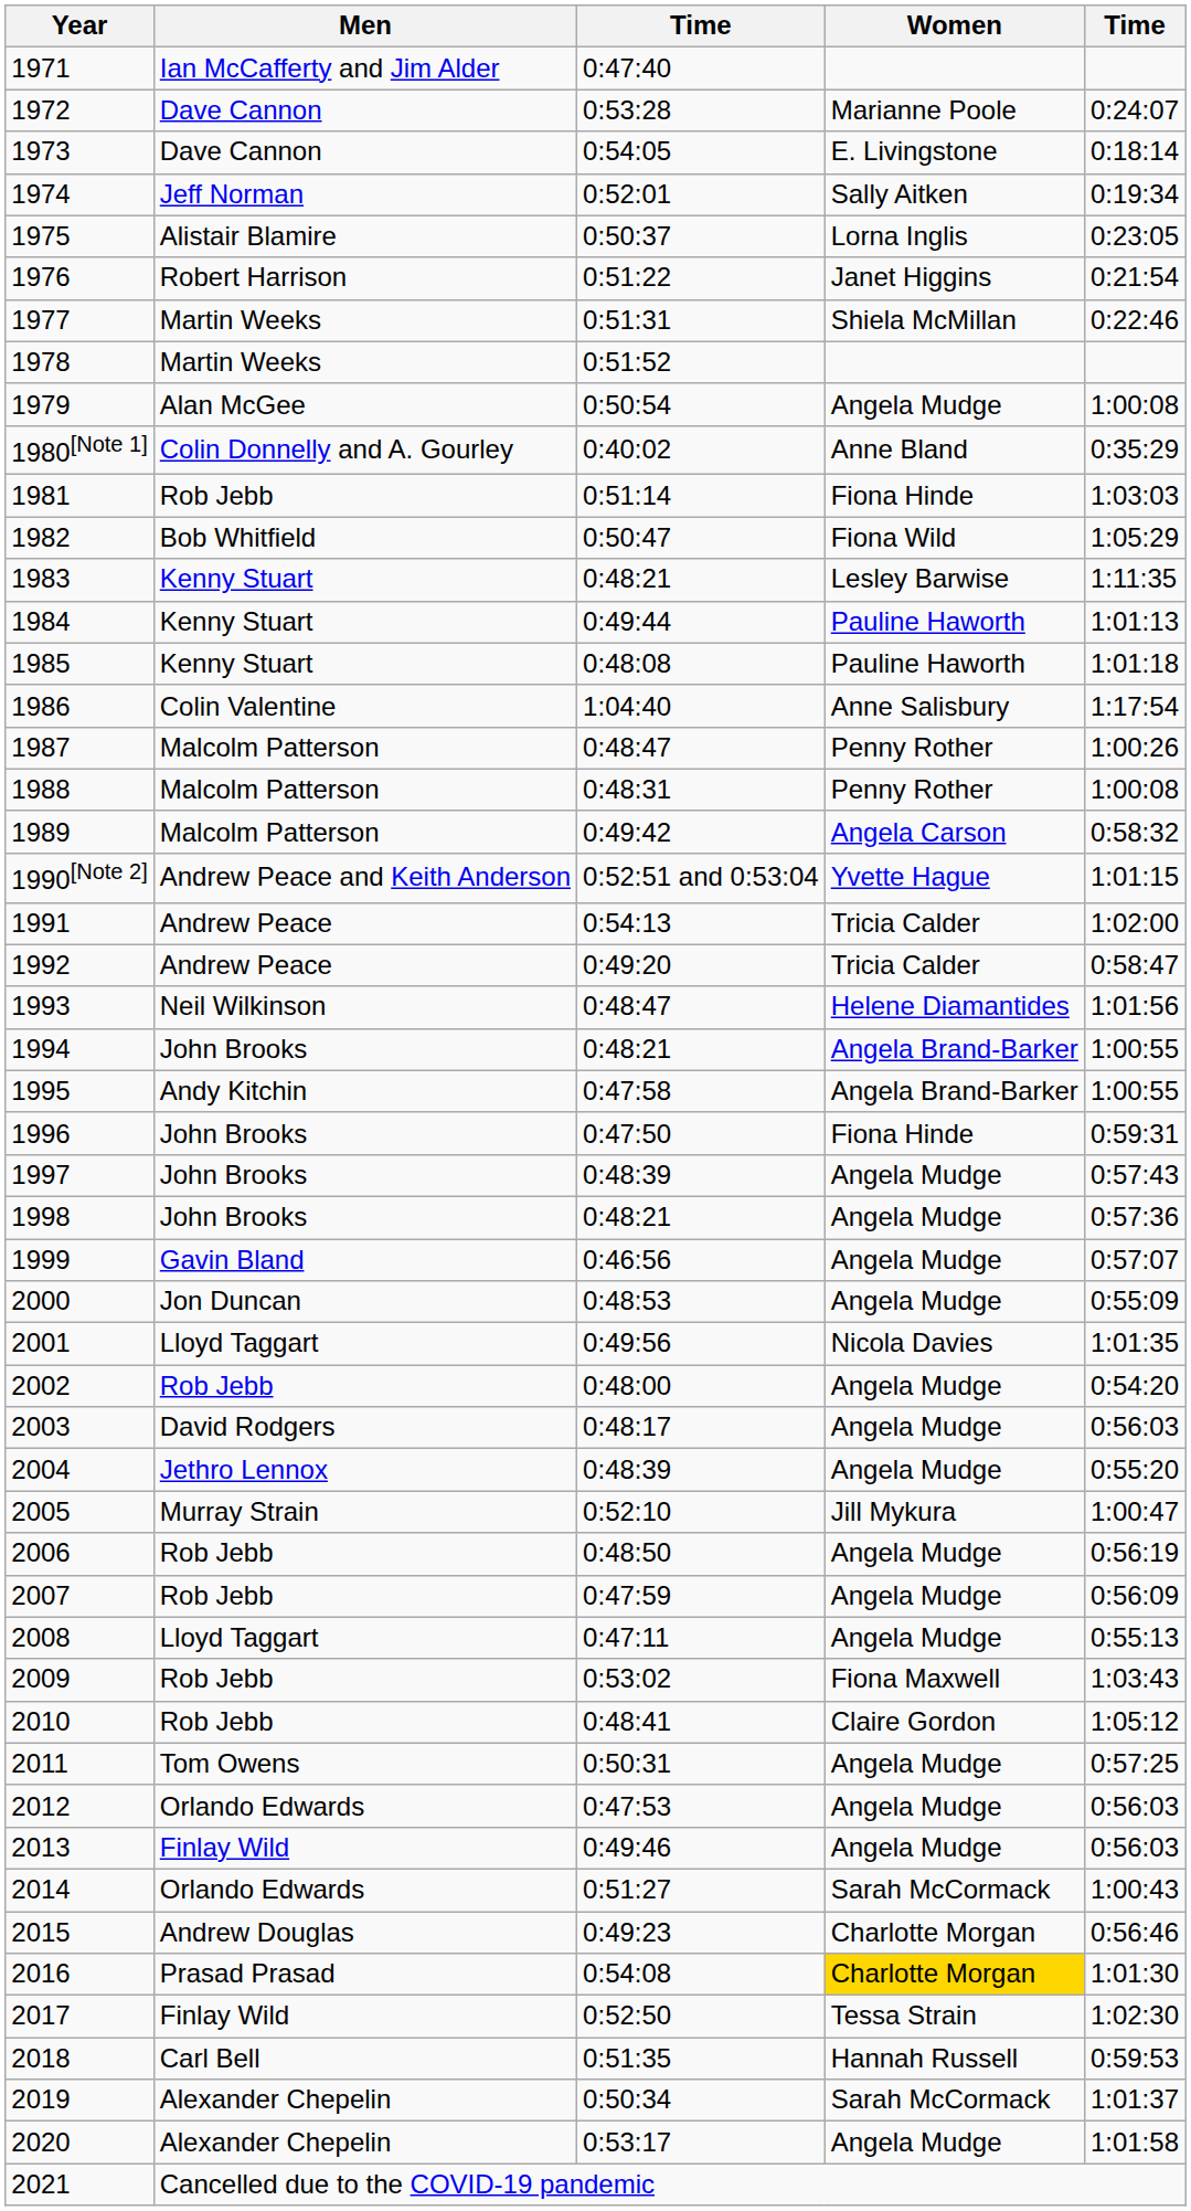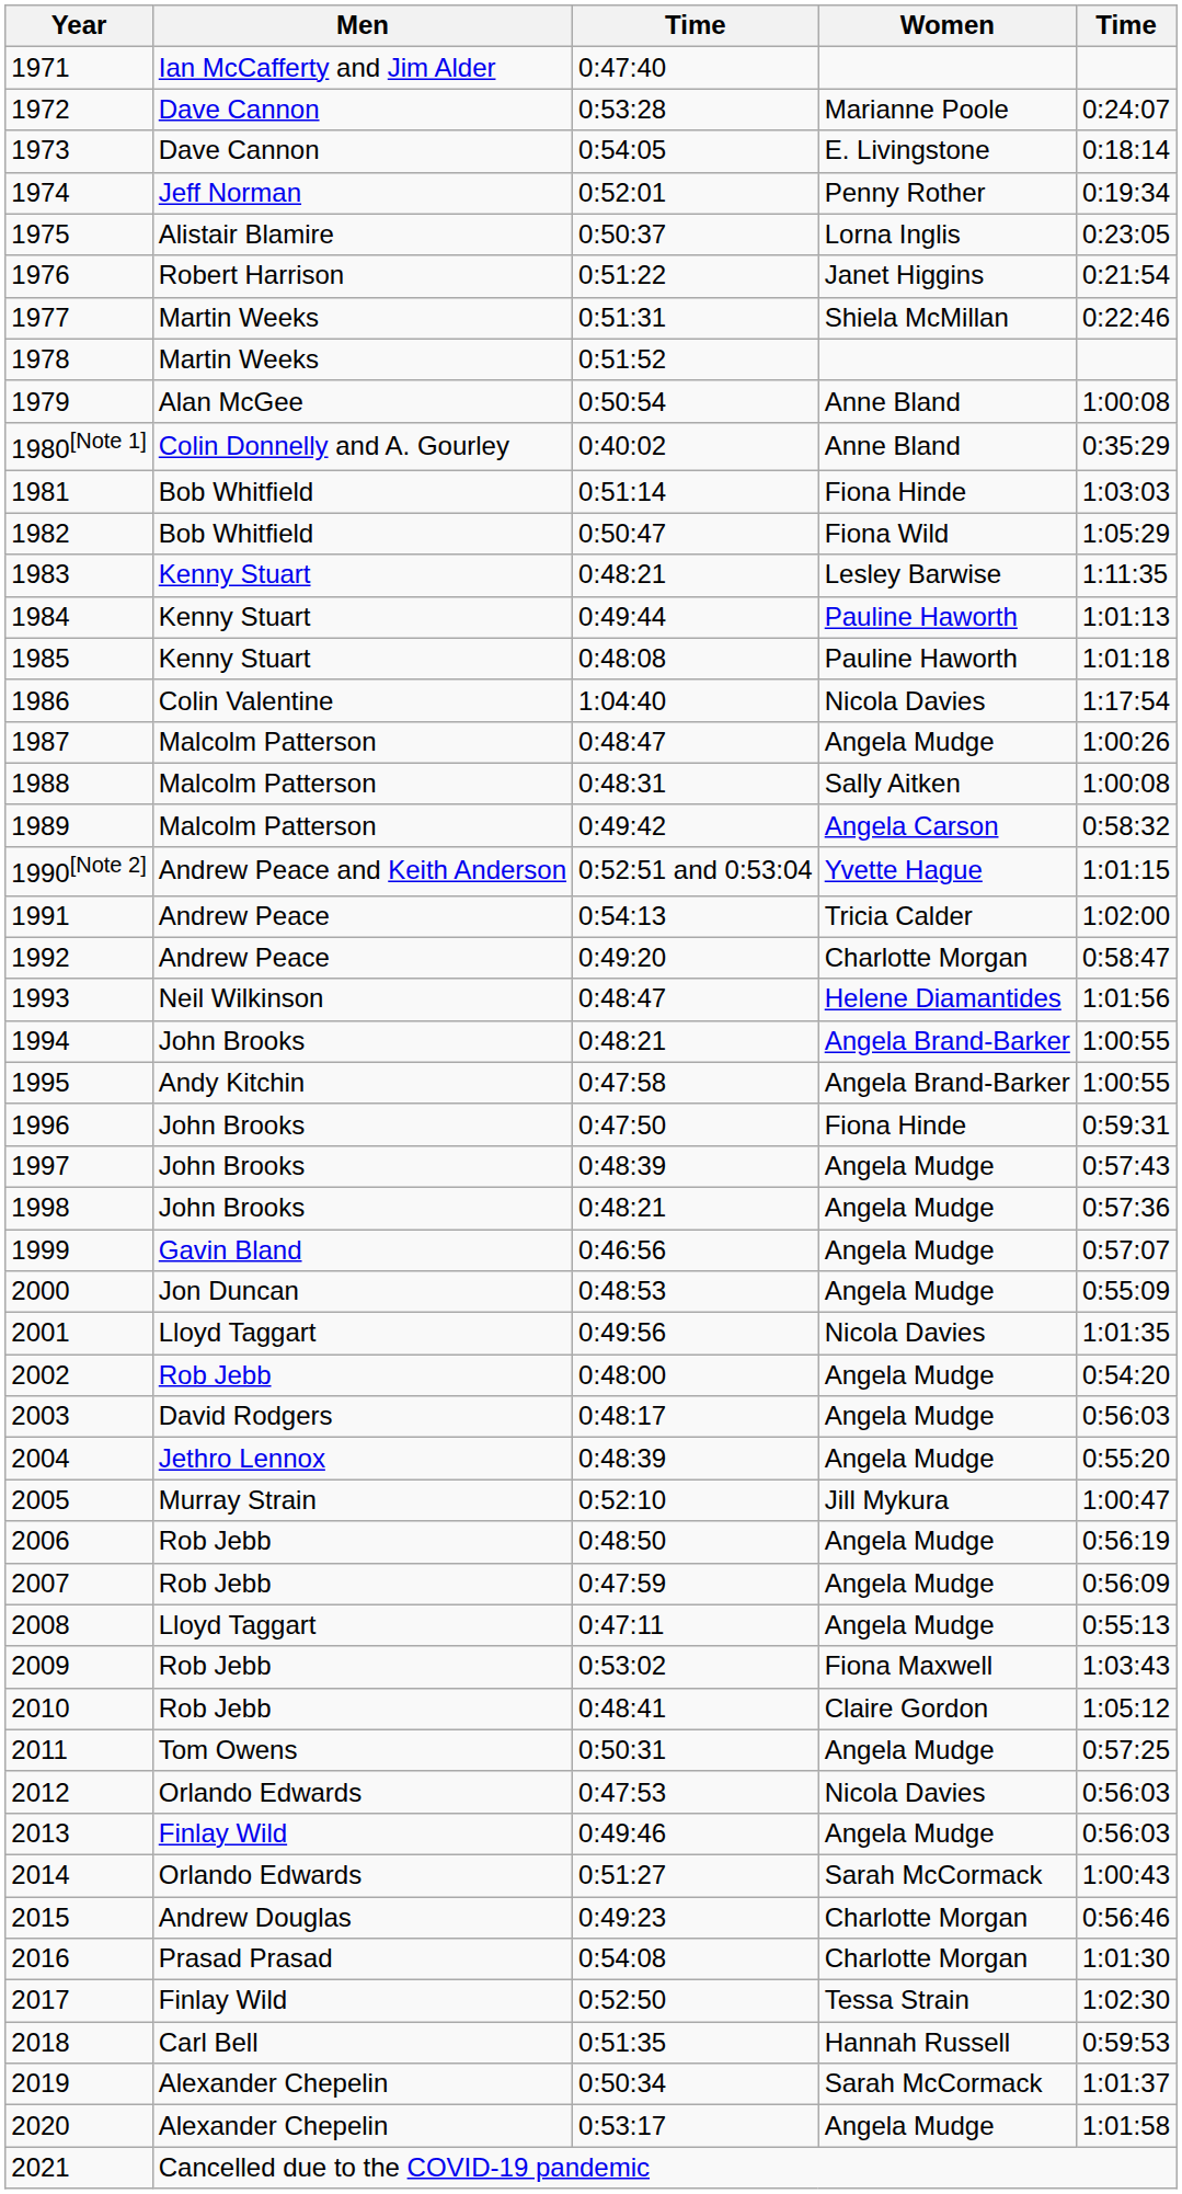 <table class="wikitable sortable">
 <tr>
 <th>Year</th>
 <th>Men</th>
 <th>Time</th>
 <th>Women</th>
 <th>Time</th>
 </tr>
 <tr>
 <td>1971</td>
 <td><a href='#'>Ian McCafferty</a> and <a href='#'>Jim Alder</a></td>
 <td>0:47:40</td>
 <td></td>
 <td></td>
 </tr>
 <tr>
 <td>1972</td>
 <td><a href='#'>Dave Cannon</a></td>
 <td>0:53:28</td>
 <td>Marianne Poole</td>
 <td>0:24:07</td>
 </tr>
 <tr>
 <td>1973</td>
 <td>Dave Cannon</td>
 <td>0:54:05</td>
 <td>E. Livingstone</td>
 <td>0:18:14</td>
 </tr>
 <tr>
 <td>1974</td>
 <td><a href='#'>Jeff Norman</a></td>
 <td>0:52:01</td>
-<td>Sally Aitken</td>
+<td>Penny Rother</td>
 <td>0:19:34</td>
 </tr>
 <tr>
 <td>1975</td>
 <td>Alistair Blamire</td>
 <td>0:50:37</td>
 <td>Lorna Inglis</td>
 <td>0:23:05</td>
 </tr>
 <tr>
 <td>1976</td>
 <td>Robert Harrison</td>
 <td>0:51:22</td>
 <td>Janet Higgins</td>
 <td>0:21:54</td>
 </tr>
 <tr>
 <td>1977</td>
 <td>Martin Weeks</td>
 <td>0:51:31</td>
 <td>Shiela McMillan</td>
 <td>0:22:46</td>
 </tr>
 <tr>
 <td>1978</td>
 <td>Martin Weeks</td>
 <td>0:51:52</td>
 <td></td>
 <td></td>
 </tr>
 <tr>
 <td>1979</td>
 <td>Alan McGee</td>
 <td>0:50:54</td>
-<td>Angela Mudge</td>
+<td>Anne Bland</td>
 <td>1:00:08</td>
 </tr>
 <tr>
 <td>1980<sup>[Note 1]</sup></td>
 <td><a href='#'>Colin Donnelly</a> and A. Gourley</td>
 <td>0:40:02</td>
 <td>Anne Bland</td>
 <td>0:35:29</td>
 </tr>
 <tr>
 <td>1981</td>
-<td>Rob Jebb</td>
+<td>Bob Whitfield</td>
 <td>0:51:14</td>
 <td>Fiona Hinde</td>
 <td>1:03:03</td>
 </tr>
 <tr>
 <td>1982</td>
 <td>Bob Whitfield</td>
 <td>0:50:47</td>
 <td>Fiona Wild</td>
 <td>1:05:29</td>
 </tr>
 <tr>
 <td>1983</td>
 <td><a href='#'>Kenny Stuart</a></td>
 <td>0:48:21</td>
 <td>Lesley Barwise</td>
 <td>1:11:35</td>
 </tr>
 <tr>
 <td>1984</td>
 <td>Kenny Stuart</td>
 <td>0:49:44</td>
 <td><a href='#'>Pauline Haworth</a></td>
 <td>1:01:13</td>
 </tr>
 <tr>
 <td>1985</td>
 <td>Kenny Stuart</td>
 <td>0:48:08</td>
 <td>Pauline Haworth</td>
 <td>1:01:18</td>
 </tr>
 <tr>
 <td>1986</td>
 <td>Colin Valentine</td>
 <td>1:04:40</td>
-<td>Anne Salisbury</td>
+<td>Nicola Davies</td>
 <td>1:17:54</td>
 </tr>
 <tr>
 <td>1987</td>
 <td>Malcolm Patterson</td>
 <td>0:48:47</td>
-<td>Penny Rother</td>
+<td>Angela Mudge</td>
 <td>1:00:26</td>
 </tr>
 <tr>
 <td>1988</td>
 <td>Malcolm Patterson</td>
 <td>0:48:31</td>
-<td>Penny Rother</td>
+<td>Sally Aitken</td>
 <td>1:00:08</td>
 </tr>
 <tr>
 <td>1989</td>
 <td>Malcolm Patterson</td>
 <td>0:49:42</td>
 <td><a href='#'>Angela Carson</a></td>
 <td>0:58:32</td>
 </tr>
 <tr>
 <td>1990<sup>[Note 2]</sup></td>
 <td>Andrew Peace and <a href='#'>Keith Anderson</a></td>
 <td>0:52:51 and 0:53:04</td>
 <td><a href='#'>Yvette Hague</a></td>
 <td>1:01:15</td>
 </tr>
 <tr>
 <td>1991</td>
 <td>Andrew Peace</td>
 <td>0:54:13</td>
 <td>Tricia Calder</td>
 <td>1:02:00</td>
 </tr>
 <tr>
 <td>1992</td>
 <td>Andrew Peace</td>
 <td>0:49:20</td>
-<td>Tricia Calder</td>
+<td>Charlotte Morgan</td>
 <td>0:58:47</td>
 </tr>
 <tr>
 <td>1993</td>
 <td>Neil Wilkinson</td>
 <td>0:48:47</td>
 <td><a href='#'>Helene Diamantides</a></td>
 <td>1:01:56</td>
 </tr>
 <tr>
 <td>1994</td>
 <td>John Brooks</td>
 <td>0:48:21</td>
 <td><a href='#'>Angela Brand-Barker</a></td>
 <td>1:00:55</td>
 </tr>
 <tr>
 <td>1995</td>
 <td>Andy Kitchin</td>
 <td>0:47:58</td>
 <td>Angela Brand-Barker</td>
 <td>1:00:55</td>
 </tr>
 <tr>
 <td>1996</td>
 <td>John Brooks</td>
 <td>0:47:50</td>
 <td>Fiona Hinde</td>
 <td>0:59:31</td>
 </tr>
 <tr>
 <td>1997</td>
 <td>John Brooks</td>
 <td>0:48:39</td>
 <td>Angela Mudge</td>
 <td>0:57:43</td>
 </tr>
 <tr>
 <td>1998</td>
 <td>John Brooks</td>
 <td>0:48:21</td>
 <td>Angela Mudge</td>
 <td>0:57:36</td>
 </tr>
 <tr>
 <td>1999</td>
 <td><a href='#'>Gavin Bland</a></td>
 <td>0:46:56</td>
 <td>Angela Mudge</td>
 <td>0:57:07</td>
 </tr>
 <tr>
 <td>2000</td>
 <td>Jon Duncan</td>
 <td>0:48:53</td>
 <td>Angela Mudge</td>
 <td>0:55:09</td>
 </tr>
 <tr>
 <td>2001</td>
 <td>Lloyd Taggart</td>
 <td>0:49:56</td>
 <td>Nicola Davies</td>
 <td>1:01:35</td>
 </tr>
 <tr>
 <td>2002</td>
 <td><a href='#'>Rob Jebb</a></td>
 <td>0:48:00</td>
 <td>Angela Mudge</td>
 <td>0:54:20</td>
 </tr>
 <tr>
 <td>2003</td>
 <td>David Rodgers</td>
 <td>0:48:17</td>
 <td>Angela Mudge</td>
 <td>0:56:03</td>
 </tr>
 <tr>
 <td>2004</td>
 <td><a href='#'>Jethro Lennox</a></td>
 <td>0:48:39</td>
 <td>Angela Mudge</td>
 <td>0:55:20</td>
 </tr>
 <tr>
 <td>2005</td>
 <td>Murray Strain</td>
 <td>0:52:10</td>
 <td>Jill Mykura</td>
 <td>1:00:47</td>
 </tr>
 <tr>
 <td>2006</td>
 <td>Rob Jebb</td>
 <td>0:48:50</td>
 <td>Angela Mudge</td>
 <td>0:56:19</td>
 </tr>
 <tr>
 <td>2007</td>
 <td>Rob Jebb</td>
 <td>0:47:59</td>
 <td>Angela Mudge</td>
 <td>0:56:09</td>
 </tr>
 <tr>
 <td>2008</td>
 <td>Lloyd Taggart</td>
 <td>0:47:11</td>
 <td>Angela Mudge</td>
 <td>0:55:13</td>
 </tr>
 <tr>
 <td>2009</td>
 <td>Rob Jebb</td>
 <td>0:53:02</td>
 <td>Fiona Maxwell</td>
 <td>1:03:43</td>
 </tr>
 <tr>
 <td>2010</td>
 <td>Rob Jebb</td>
 <td>0:48:41</td>
 <td>Claire Gordon</td>
 <td>1:05:12</td>
 </tr>
 <tr>
 <td>2011</td>
 <td>Tom Owens</td>
 <td>0:50:31</td>
 <td>Angela Mudge</td>
 <td>0:57:25</td>
 </tr>
 <tr>
 <td>2012</td>
 <td>Orlando Edwards</td>
 <td>0:47:53</td>
-<td>Angela Mudge</td>
+<td>Nicola Davies</td>
 <td>0:56:03</td>
 </tr>
 <tr>
 <td>2013</td>
 <td><a href='#'>Finlay Wild</a></td>
 <td>0:49:46</td>
 <td>Angela Mudge</td>
 <td>0:56:03</td>
 </tr>
 <tr>
 <td>2014</td>
 <td>Orlando Edwards</td>
 <td>0:51:27</td>
 <td>Sarah McCormack</td>
 <td>1:00:43</td>
 </tr>
 <tr>
 <td>2015</td>
 <td>Andrew Douglas</td>
 <td>0:49:23</td>
 <td>Charlotte Morgan</td>
 <td>0:56:46</td>
 </tr>
 <tr>
 <td>2016</td>
 <td>Prasad Prasad</td>
 <td>0:54:08</td>
-<td style="background: gold;">Charlotte Morgan</td>
+<td>Charlotte Morgan</td>
 <td>1:01:30</td>
 </tr>
 <tr>
 <td>2017</td>
 <td>Finlay Wild</td>
 <td>0:52:50</td>
 <td>Tessa Strain</td>
 <td>1:02:30</td>
 </tr>
 <tr>
 <td>2018</td>
 <td>Carl Bell</td>
 <td>0:51:35</td>
 <td>Hannah Russell</td>
 <td>0:59:53</td>
 </tr>
 <tr>
 <td>2019</td>
 <td>Alexander Chepelin</td>
 <td>0:50:34</td>
 <td>Sarah McCormack</td>
 <td>1:01:37</td>
 </tr>
 <tr>
 <td>2020</td>
 <td>Alexander Chepelin</td>
 <td>0:53:17</td>
 <td>Angela Mudge</td>
 <td>1:01:58</td>
 </tr>
 <tr>
 <td>2021</td>
 <td colspan="4">Cancelled due to the <a href='#'>COVID-19 pandemic</a></td>
 </tr>
 </table>
